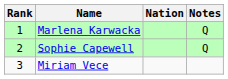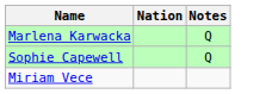 <table class="wikitable sortable" style="text-align:center">
 <tr>
-<th>Rank</th>
 <th>Name</th>
 <th>Nation</th>
 <th>Notes</th>
 </tr>
 <tr bgcolor=bbffbb>
-<td>1</td>
 <td align=left><a href='#'>Marlena Karwacka</a></td>
 <td align=left></td>
 <td>Q</td>
 </tr>
 <tr bgcolor=bbffbb>
-<td>2</td>
 <td align=left><a href='#'>Sophie Capewell</a></td>
 <td align=left></td>
 <td>Q</td>
 </tr>
 <tr>
-<td>3</td>
 <td align=left><a href='#'>Miriam Vece</a></td>
 <td align=left></td>
 <td></td>
 </tr>
 </table>
